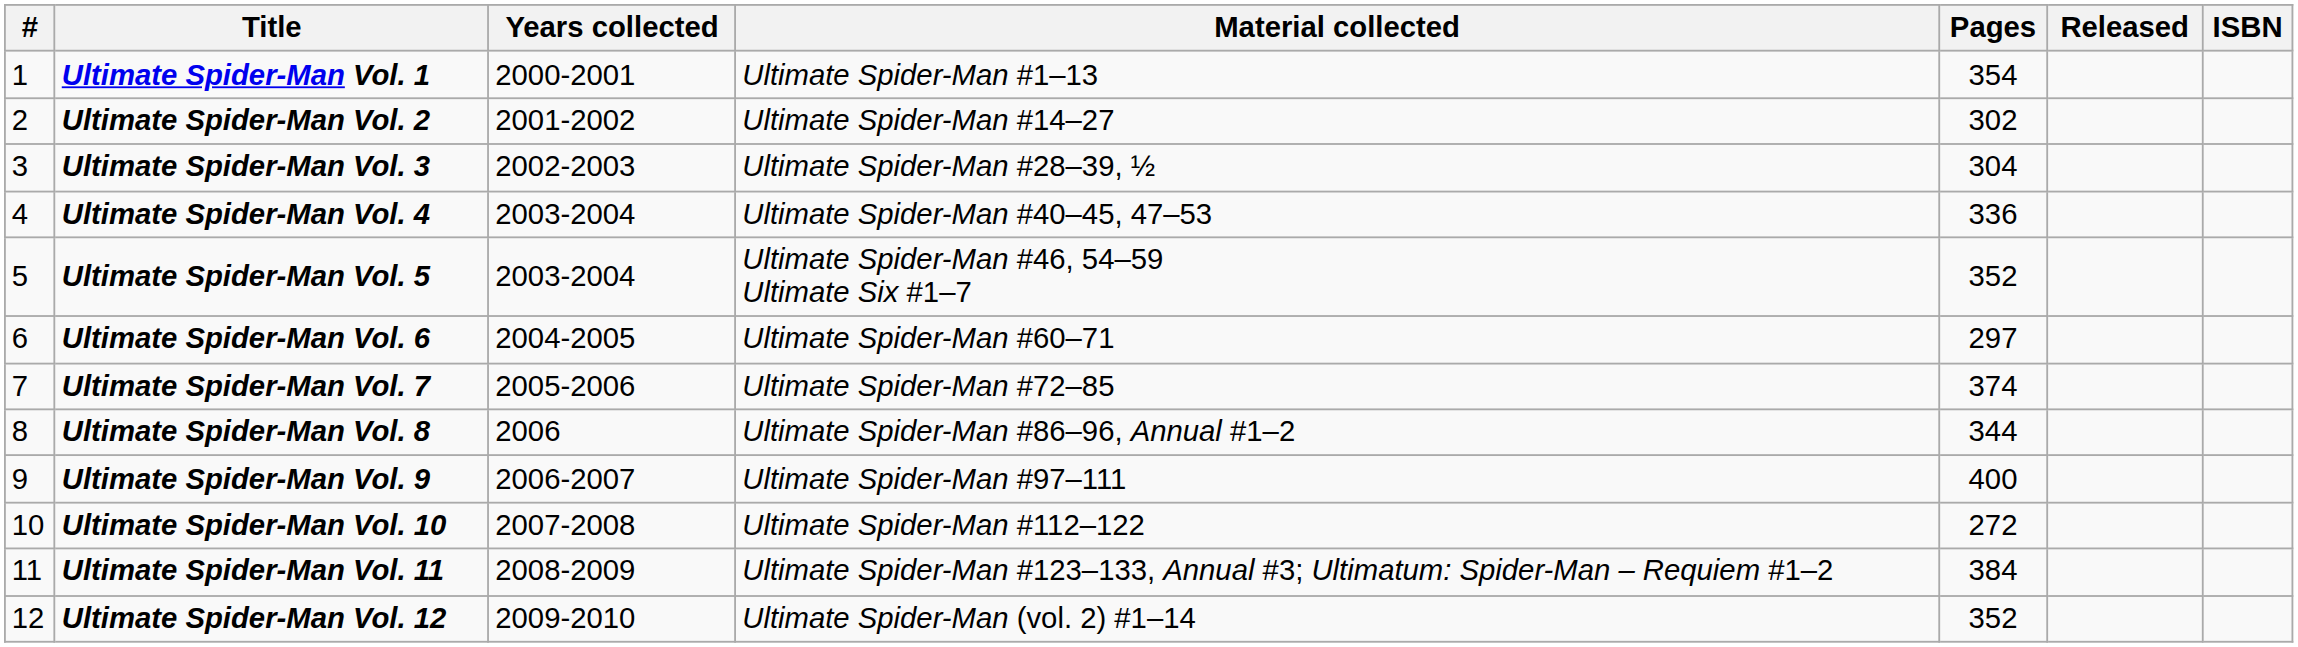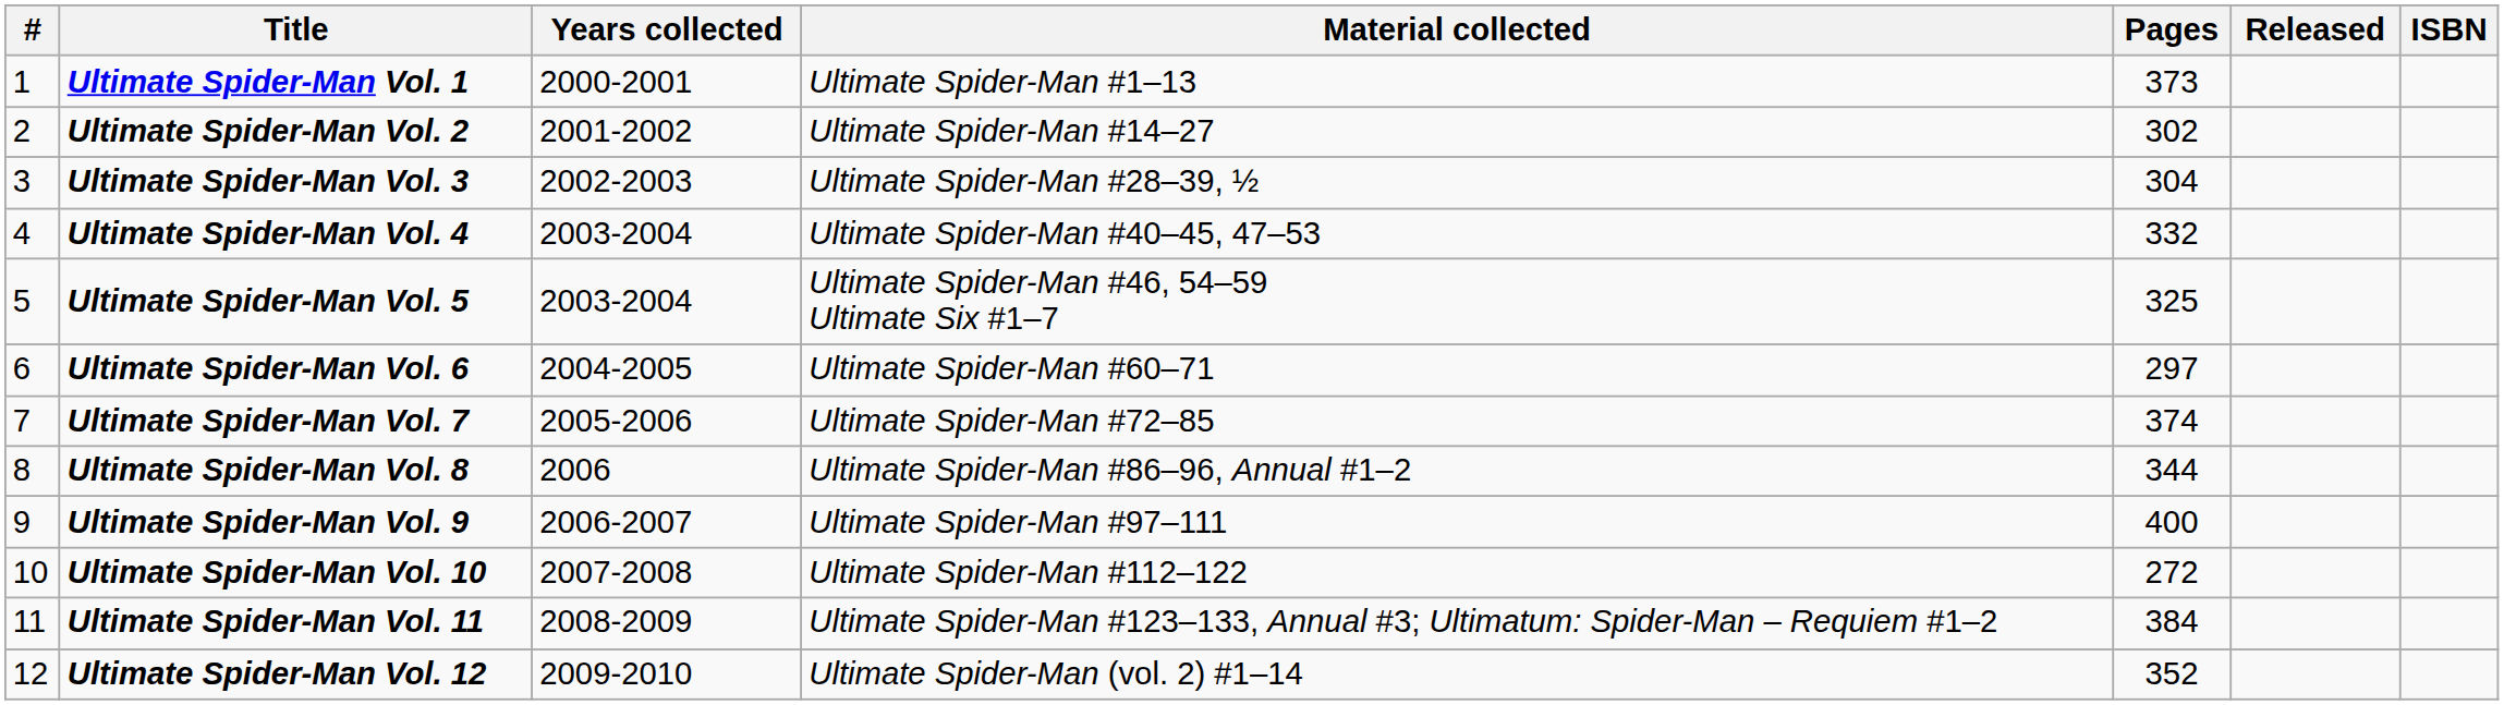 <table class="wikitable sortable" width=99%>
 <tr>
 <th class="unsortable" width=20px>#</th>
 <th>Title</th>
 <th>Years collected</th>
 <th class="unsortable">Material collected</th>
 <th>Pages</th>
 <th>Released</th>
 <th class="unsortable">ISBN</th>
 </tr>
 <tr>
 <td>1</td>
 <td><strong><em><a href='#'>Ultimate Spider-Man</a> Vol. 1</em></strong></td>
 <td>2000-2001</td>
 <td><em>Ultimate Spider-Man</em> #1–13</td>
-<td style="text-align: center;">354</td>
+<td style="text-align: center;">373</td>
 <td></td>
 <td></td>
 </tr>
 <tr>
 <td>2</td>
 <td><strong><em>Ultimate Spider-Man Vol. 2</em></strong></td>
 <td>2001-2002</td>
 <td><em>Ultimate Spider-Man</em> #14–27</td>
 <td style="text-align: center;">302</td>
 <td></td>
 <td></td>
 </tr>
 <tr>
 <td>3</td>
 <td><strong><em>Ultimate Spider-Man Vol. 3</em></strong></td>
 <td>2002-2003</td>
 <td><em>Ultimate Spider-Man</em> #28–39, ½</td>
 <td style="text-align: center;">304</td>
 <td></td>
 <td></td>
 </tr>
 <tr>
 <td>4</td>
 <td><strong><em>Ultimate Spider-Man Vol. 4</em></strong></td>
 <td>2003-2004</td>
 <td><em>Ultimate Spider-Man</em> #40–45, 47–53</td>
-<td style="text-align: center;">336</td>
+<td style="text-align: center;">332</td>
 <td></td>
 <td></td>
 </tr>
 <tr>
 <td>5</td>
 <td><strong><em>Ultimate Spider-Man Vol. 5</em></strong></td>
 <td>2003-2004</td>
 <td><em>Ultimate Spider-Man</em> #46, 54–59<br><em>Ultimate Six</em> #1–7</td>
-<td style="text-align: center;">352</td>
+<td style="text-align: center;">325</td>
 <td></td>
 <td></td>
 </tr>
 <tr>
 <td>6</td>
 <td><strong><em>Ultimate Spider-Man Vol. 6</em></strong></td>
 <td>2004-2005</td>
 <td><em>Ultimate Spider-Man</em> #60–71</td>
 <td style="text-align: center;">297</td>
 <td></td>
 <td></td>
 </tr>
 <tr>
 <td>7</td>
 <td><strong><em>Ultimate Spider-Man Vol. 7</em></strong></td>
 <td>2005-2006</td>
 <td><em>Ultimate Spider-Man</em> #72–85</td>
 <td style="text-align: center;">374</td>
 <td></td>
 <td></td>
 </tr>
 <tr>
 <td>8</td>
 <td><strong><em>Ultimate Spider-Man Vol. 8</em></strong></td>
 <td>2006</td>
 <td><em>Ultimate Spider-Man</em> #86–96, <em>Annual</em> #1–2</td>
 <td style="text-align: center;">344</td>
 <td></td>
 <td></td>
 </tr>
 <tr>
 <td>9</td>
 <td><strong><em>Ultimate Spider-Man Vol. 9</em></strong></td>
 <td>2006-2007</td>
 <td><em>Ultimate Spider-Man</em> #97–111</td>
 <td style="text-align: center;">400</td>
 <td></td>
 <td></td>
 </tr>
 <tr>
 <td>10</td>
 <td><strong><em>Ultimate Spider-Man Vol. 10</em></strong></td>
 <td>2007-2008</td>
 <td><em>Ultimate Spider-Man</em> #112–122</td>
 <td style="text-align: center;">272</td>
 <td></td>
 <td></td>
 </tr>
 <tr>
 <td>11</td>
 <td><strong><em>Ultimate Spider-Man Vol. 11</em></strong></td>
 <td>2008-2009</td>
 <td><em>Ultimate Spider-Man</em> #123–133, <em>Annual</em> #3; <em>Ultimatum: Spider-Man – Requiem</em> #1–2</td>
 <td style="text-align: center;">384</td>
 <td></td>
 <td></td>
 </tr>
 <tr>
 <td>12</td>
 <td><strong><em>Ultimate Spider-Man Vol. 12</em></strong></td>
 <td>2009-2010</td>
 <td><em>Ultimate Spider-Man</em> (vol. 2) #1–14</td>
 <td style="text-align: center;">352</td>
 <td></td>
 <td></td>
 </tr>
 </table>
